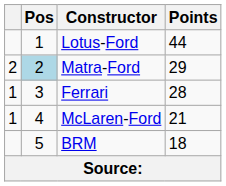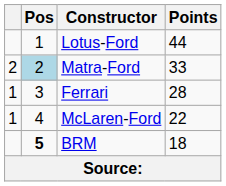 <table class="wikitable" style="font-size: 95%;">
 <tr>
 <th></th>
 <th>Pos</th>
 <th>Constructor</th>
 <th>Points</th>
 </tr>
 <tr>
 <td align="left"></td>
 <td align="center">1</td>
 <td> <a href='#'>Lotus</a>-<a href='#'>Ford</a></td>
 <td style="text-align:left;">44</td>
 </tr>
 <tr>
 <td align="left"> 2</td>
 <td align="center" style="background: lightblue;">2</td>
 <td> <a href='#'>Matra</a>-<a href='#'>Ford</a></td>
-<td style="text-align:left;">29</td>
+<td style="text-align:left;">33</td>
 </tr>
 <tr>
 <td align="left"> 1</td>
 <td align="center">3</td>
 <td> <a href='#'>Ferrari</a></td>
 <td style="text-align:left;">28</td>
 </tr>
 <tr>
 <td align="left"> 1</td>
 <td align="center">4</td>
 <td> <a href='#'>McLaren</a>-<a href='#'>Ford</a></td>
-<td style="text-align:left;">21</td>
+<td style="text-align:left;">22</td>
 </tr>
 <tr>
 <td align="left"></td>
-<td align="center">5</td>
+<td align="center"><strong>5</strong></td>
 <td> <a href='#'>BRM</a></td>
 <td style="text-align:left;">18</td>
 </tr>
 <tr>
 <th colspan=4>Source: </th>
 </tr>
 </table>
